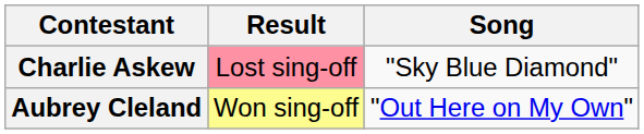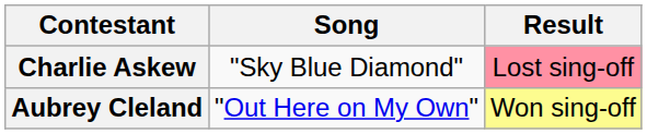 <table class="wikitable unsortable" style="text-align:center;">
 <tr>
 <th scope="col">Contestant</th>
+<th scope="col">Song</th>
 <th scope="col">Result</th>
-<th scope="col">Song</th>
 </tr>
 <tr>
 <th scope="row">Charlie Askew</th>
+<td>"Sky Blue Diamond"</td>
 <td bgcolor="FF91A4">Lost sing-off</td>
-<td>"Sky Blue Diamond"</td>
 </tr>
 <tr>
 <th scope="row">Aubrey Cleland</th>
+<td>"<a href='#'>Out Here on My Own</a>"</td>
 <td bgcolor="FDFC8F">Won sing-off</td>
-<td>"<a href='#'>Out Here on My Own</a>"</td>
 </tr>
 </table>
